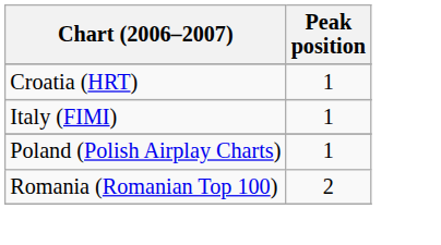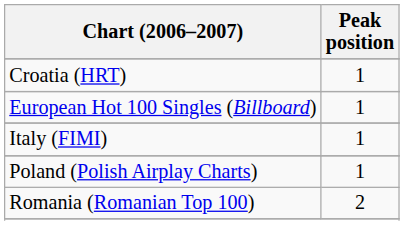 <table class="wikitable sortable">
 <tr>
 <th>Chart (2006–2007)</th>
 <th>Peak<br>position</th>
 </tr>
 <tr>
 </tr>
 <tr>
 </tr>
 <tr>
 </tr>
 <tr>
 </tr>
 <tr>
 </tr>
 <tr>
 </tr>
 <tr>
 </tr>
 <tr>
 </tr>
 <tr>
 </tr>
 <tr>
 <td>Croatia (<a href='#'>HRT</a>)</td>
 <td style="text-align:center;">1</td>
 </tr>
 <tr>
 </tr>
 <tr>
+</tr>
+<tr>
+<td><a href='#'>European Hot 100 Singles</a> (<em><a href='#'>Billboard</a></em>)</td>
+<td align="center">1</td>
 </tr>
 <tr>
 </tr>
 <tr>
 </tr>
 <tr>
 </tr>
 <tr>
 </tr>
 <tr>
 </tr>
 <tr>
 <td>Italy (<a href='#'>FIMI</a>)</td>
 <td align="center">1</td>
 </tr>
 <tr>
 </tr>
 <tr>
 </tr>
 <tr>
 </tr>
 <tr>
 </tr>
 <tr>
 <td>Poland (<a href='#'>Polish Airplay Charts</a>)</td>
 <td align="center">1</td>
 </tr>
 <tr>
 <td>Romania (<a href='#'>Romanian Top 100</a>)</td>
 <td align="center">2</td>
 </tr>
 <tr>
 </tr>
 <tr>
 </tr>
 <tr>
 </tr>
 <tr>
 </tr>
 <tr>
 </tr>
 <tr>
 </tr>
 <tr>
 </tr>
 <tr>
 </tr>
 <tr>
 </tr>
 </table>
